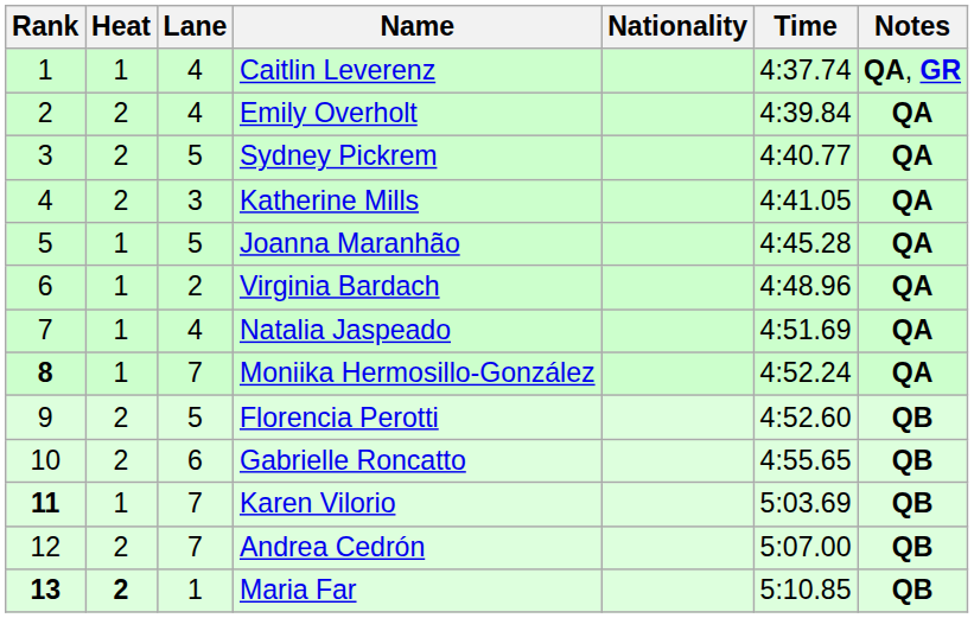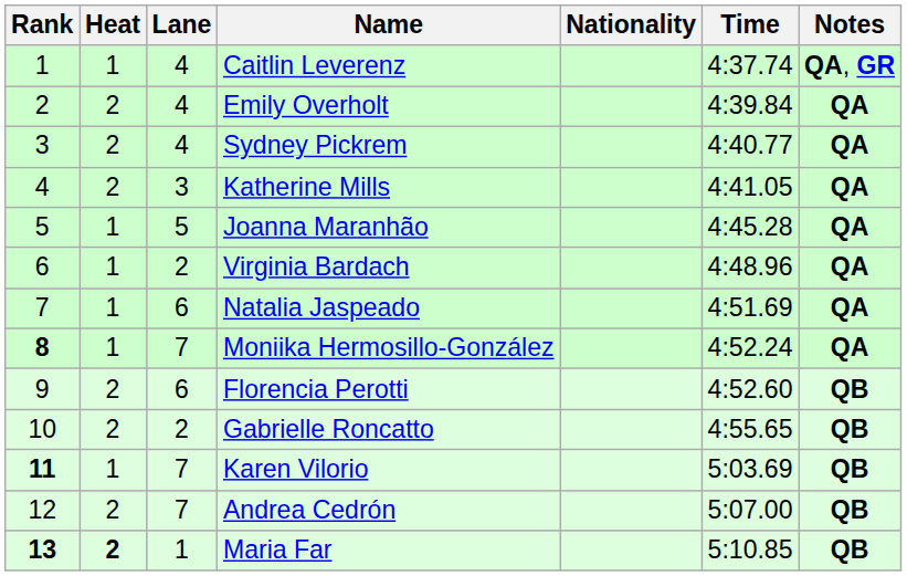 <table class="wikitable sortable" style="text-align:center">
 <tr>
 <th>Rank</th>
 <th>Heat</th>
 <th>Lane</th>
 <th>Name</th>
 <th>Nationality</th>
 <th>Time</th>
 <th>Notes</th>
 </tr>
 <tr bgcolor=ccffcc>
 <td>1</td>
 <td>1</td>
 <td>4</td>
 <td align=left><a href='#'>Caitlin Leverenz</a></td>
 <td align=left></td>
 <td>4:37.74</td>
 <td><strong>QA</strong>, <strong><a href='#'>GR</a></strong></td>
 </tr>
 <tr bgcolor=ccffcc>
 <td>2</td>
 <td>2</td>
 <td>4</td>
 <td align=left><a href='#'>Emily Overholt</a></td>
 <td align=left></td>
 <td>4:39.84</td>
 <td><strong>QA</strong></td>
 </tr>
 <tr bgcolor=ccffcc>
 <td>3</td>
 <td>2</td>
-<td>5</td>
+<td>4</td>
 <td align=left><a href='#'>Sydney Pickrem</a></td>
 <td align=left></td>
 <td>4:40.77</td>
 <td><strong>QA</strong></td>
 </tr>
 <tr bgcolor=ccffcc>
 <td>4</td>
 <td>2</td>
 <td>3</td>
 <td align=left><a href='#'>Katherine Mills</a></td>
 <td align=left></td>
 <td>4:41.05</td>
 <td><strong>QA</strong></td>
 </tr>
 <tr bgcolor=ccffcc>
 <td>5</td>
 <td>1</td>
 <td>5</td>
 <td align=left><a href='#'>Joanna Maranhão</a></td>
 <td align=left></td>
 <td>4:45.28</td>
 <td><strong>QA</strong></td>
 </tr>
 <tr bgcolor=ccffcc>
 <td>6</td>
 <td>1</td>
 <td>2</td>
 <td align=left><a href='#'>Virginia Bardach</a></td>
 <td align=left></td>
 <td>4:48.96</td>
 <td><strong>QA</strong></td>
 </tr>
 <tr bgcolor=ccffcc>
 <td>7</td>
 <td>1</td>
-<td>4</td>
+<td>6</td>
 <td align=left><a href='#'>Natalia Jaspeado</a></td>
 <td align=left></td>
 <td>4:51.69</td>
 <td><strong>QA</strong></td>
 </tr>
 <tr bgcolor=ccffcc>
 <td><strong>8</strong></td>
 <td>1</td>
 <td>7</td>
 <td align=left><a href='#'>Moniika Hermosillo-González</a></td>
 <td align=left></td>
 <td>4:52.24</td>
 <td><strong>QA</strong></td>
 </tr>
 <tr bgcolor=ddffdd>
 <td>9</td>
 <td>2</td>
-<td>5</td>
+<td>6</td>
 <td align=left><a href='#'>Florencia Perotti</a></td>
 <td align=left></td>
 <td>4:52.60</td>
 <td><strong>QB</strong></td>
 </tr>
 <tr bgcolor=ddffdd>
 <td>10</td>
 <td>2</td>
-<td>6</td>
+<td>2</td>
 <td align=left><a href='#'>Gabrielle Roncatto</a></td>
 <td align=left></td>
 <td>4:55.65</td>
 <td><strong>QB</strong></td>
 </tr>
 <tr bgcolor=ddffdd>
 <td><strong>11</strong></td>
 <td>1</td>
 <td>7</td>
 <td align=left><a href='#'>Karen Vilorio</a></td>
 <td align=left></td>
 <td>5:03.69</td>
 <td><strong>QB</strong></td>
 </tr>
 <tr bgcolor=ddffdd>
 <td>12</td>
 <td>2</td>
 <td>7</td>
 <td align=left><a href='#'>Andrea Cedrón</a></td>
 <td align=left></td>
 <td>5:07.00</td>
 <td><strong>QB</strong></td>
 </tr>
 <tr bgcolor=ddffdd>
 <td><strong>13</strong></td>
 <td><strong>2</strong></td>
 <td>1</td>
 <td align=left><a href='#'>Maria Far</a></td>
 <td align=left></td>
 <td>5:10.85</td>
 <td><strong>QB</strong></td>
 </tr>
 </table>
